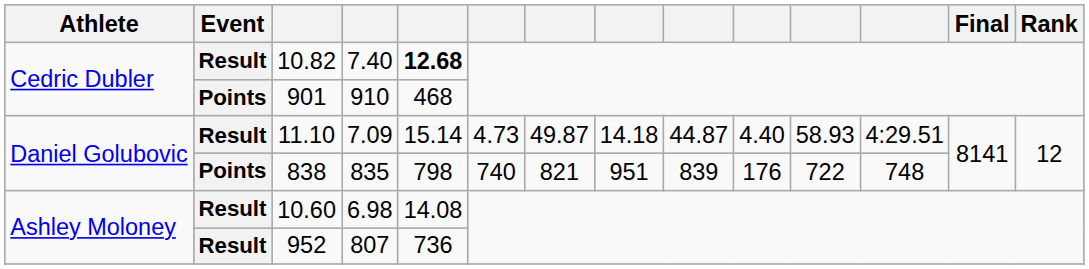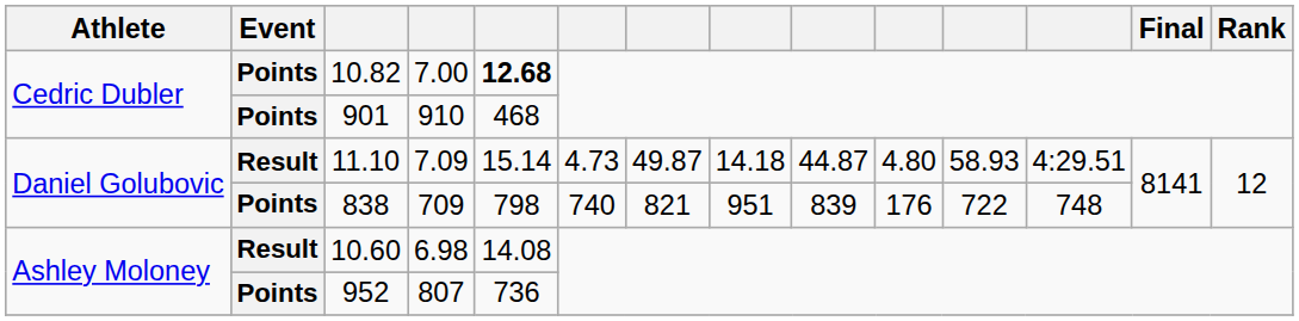 <table class=wikitable style=font-size:90%>
 <tr>
 <th>Athlete</th>
 <th>Event</th>
 <th></th>
 <th></th>
 <th></th>
 <th></th>
 <th></th>
 <th></th>
 <th></th>
 <th></th>
 <th></th>
 <th></th>
 <th>Final</th>
 <th>Rank</th>
 </tr>
 <tr align=center>
 <td rowspan=2 align=left><a href='#'>Cedric Dubler</a></td>
-<th style=font-size:95%>Result</th>
+<th style=font-size:95%>Points</th>
 <td>10.82</td>
-<td>7.40</td>
+<td>7.00</td>
 <td><strong>12.68 </strong></td>
 <td colspan=9 rowspan=2></td>
 </tr>
 <tr align=center>
 <th style=font-size:95%>Points</th>
 <td>901</td>
 <td>910</td>
 <td>468</td>
 </tr>
 <tr align=center>
 <td rowspan=2 align=left><a href='#'>Daniel Golubovic</a></td>
 <th style=font-size:95%>Result</th>
 <td>11.10</td>
 <td>7.09</td>
 <td>15.14 </td>
 <td>4.73</td>
 <td>49.87</td>
 <td>14.18</td>
 <td>44.87 </td>
-<td>4.40</td>
+<td>4.80</td>
 <td>58.93 </td>
 <td>4:29.51 </td>
 <td rowspan=2>8141</td>
 <td rowspan=2>12</td>
 </tr>
 <tr align=center>
 <th style=font-size:95%>Points</th>
 <td>838</td>
-<td>835</td>
+<td>709</td>
 <td>798</td>
 <td>740</td>
 <td>821</td>
 <td>951</td>
 <td>839</td>
 <td>176</td>
 <td>722</td>
 <td>748</td>
 </tr>
 <tr align=center>
 <td rowspan=2 align=left><a href='#'>Ashley Moloney</a></td>
 <th style=font-size:95%>Result</th>
 <td>10.60</td>
 <td>6.98</td>
 <td>14.08</td>
 <td colspan=9 rowspan=2></td>
 </tr>
 <tr align=center>
-<th style=font-size:95%>Result</th>
+<th style=font-size:95%>Points</th>
 <td>952</td>
 <td>807</td>
 <td>736</td>
 </tr>
 </table>
